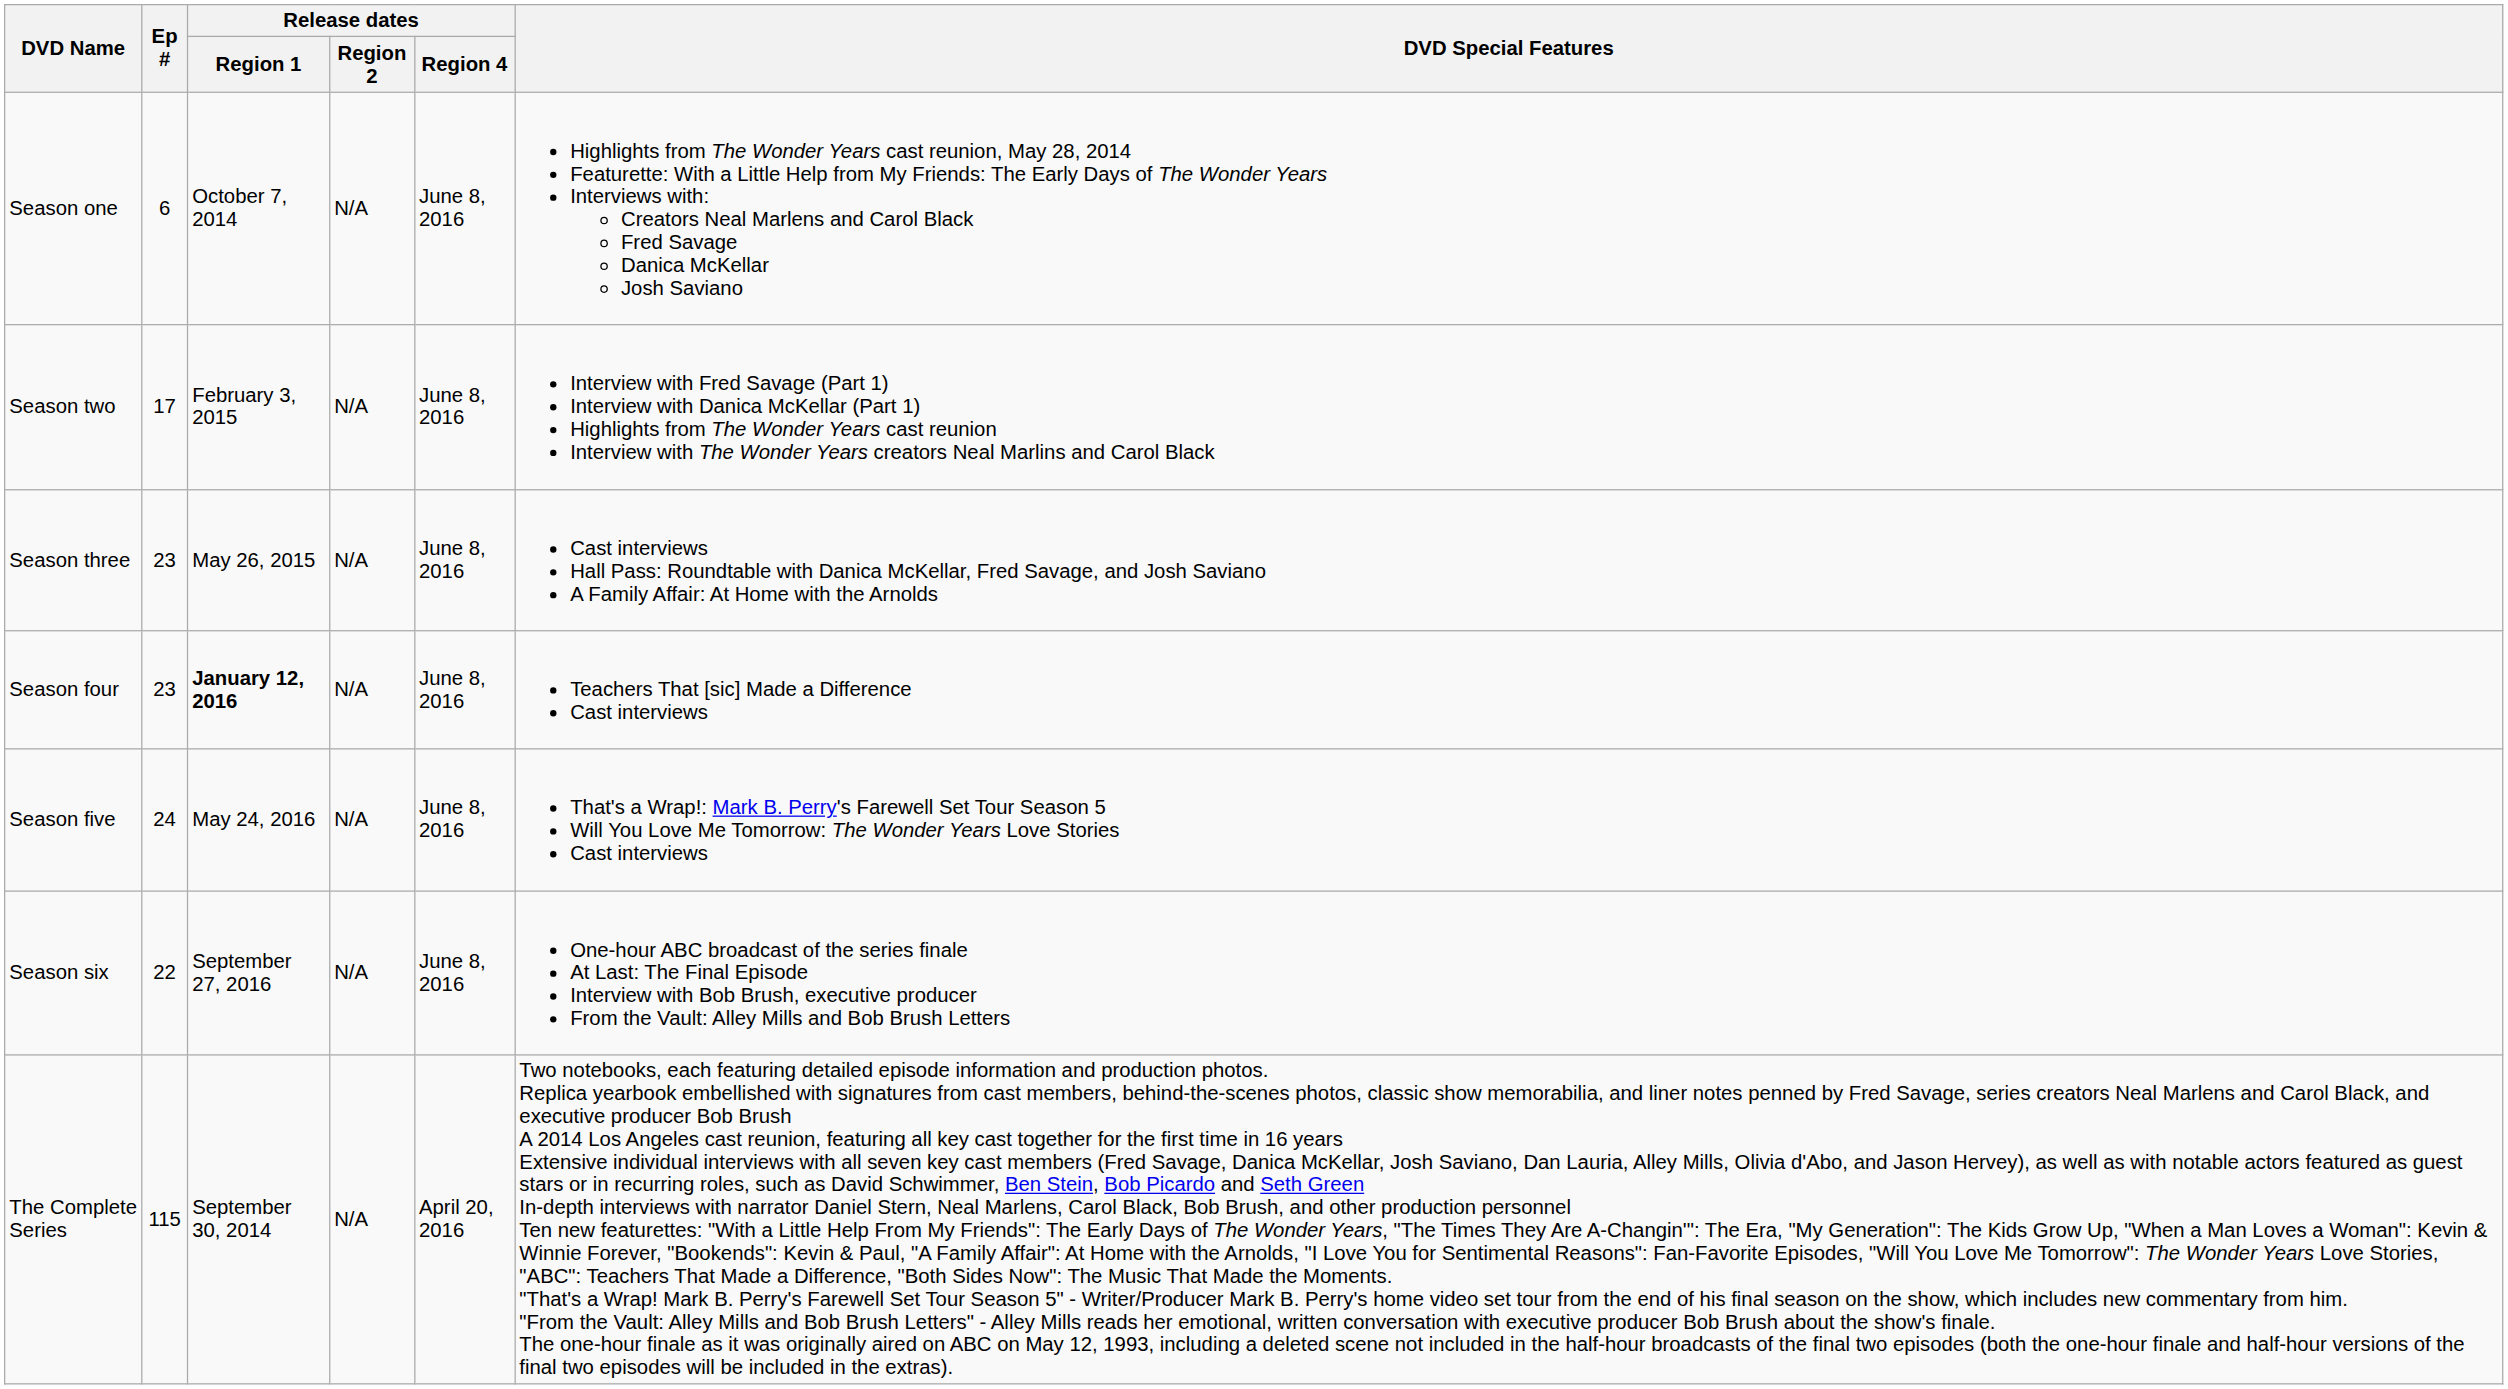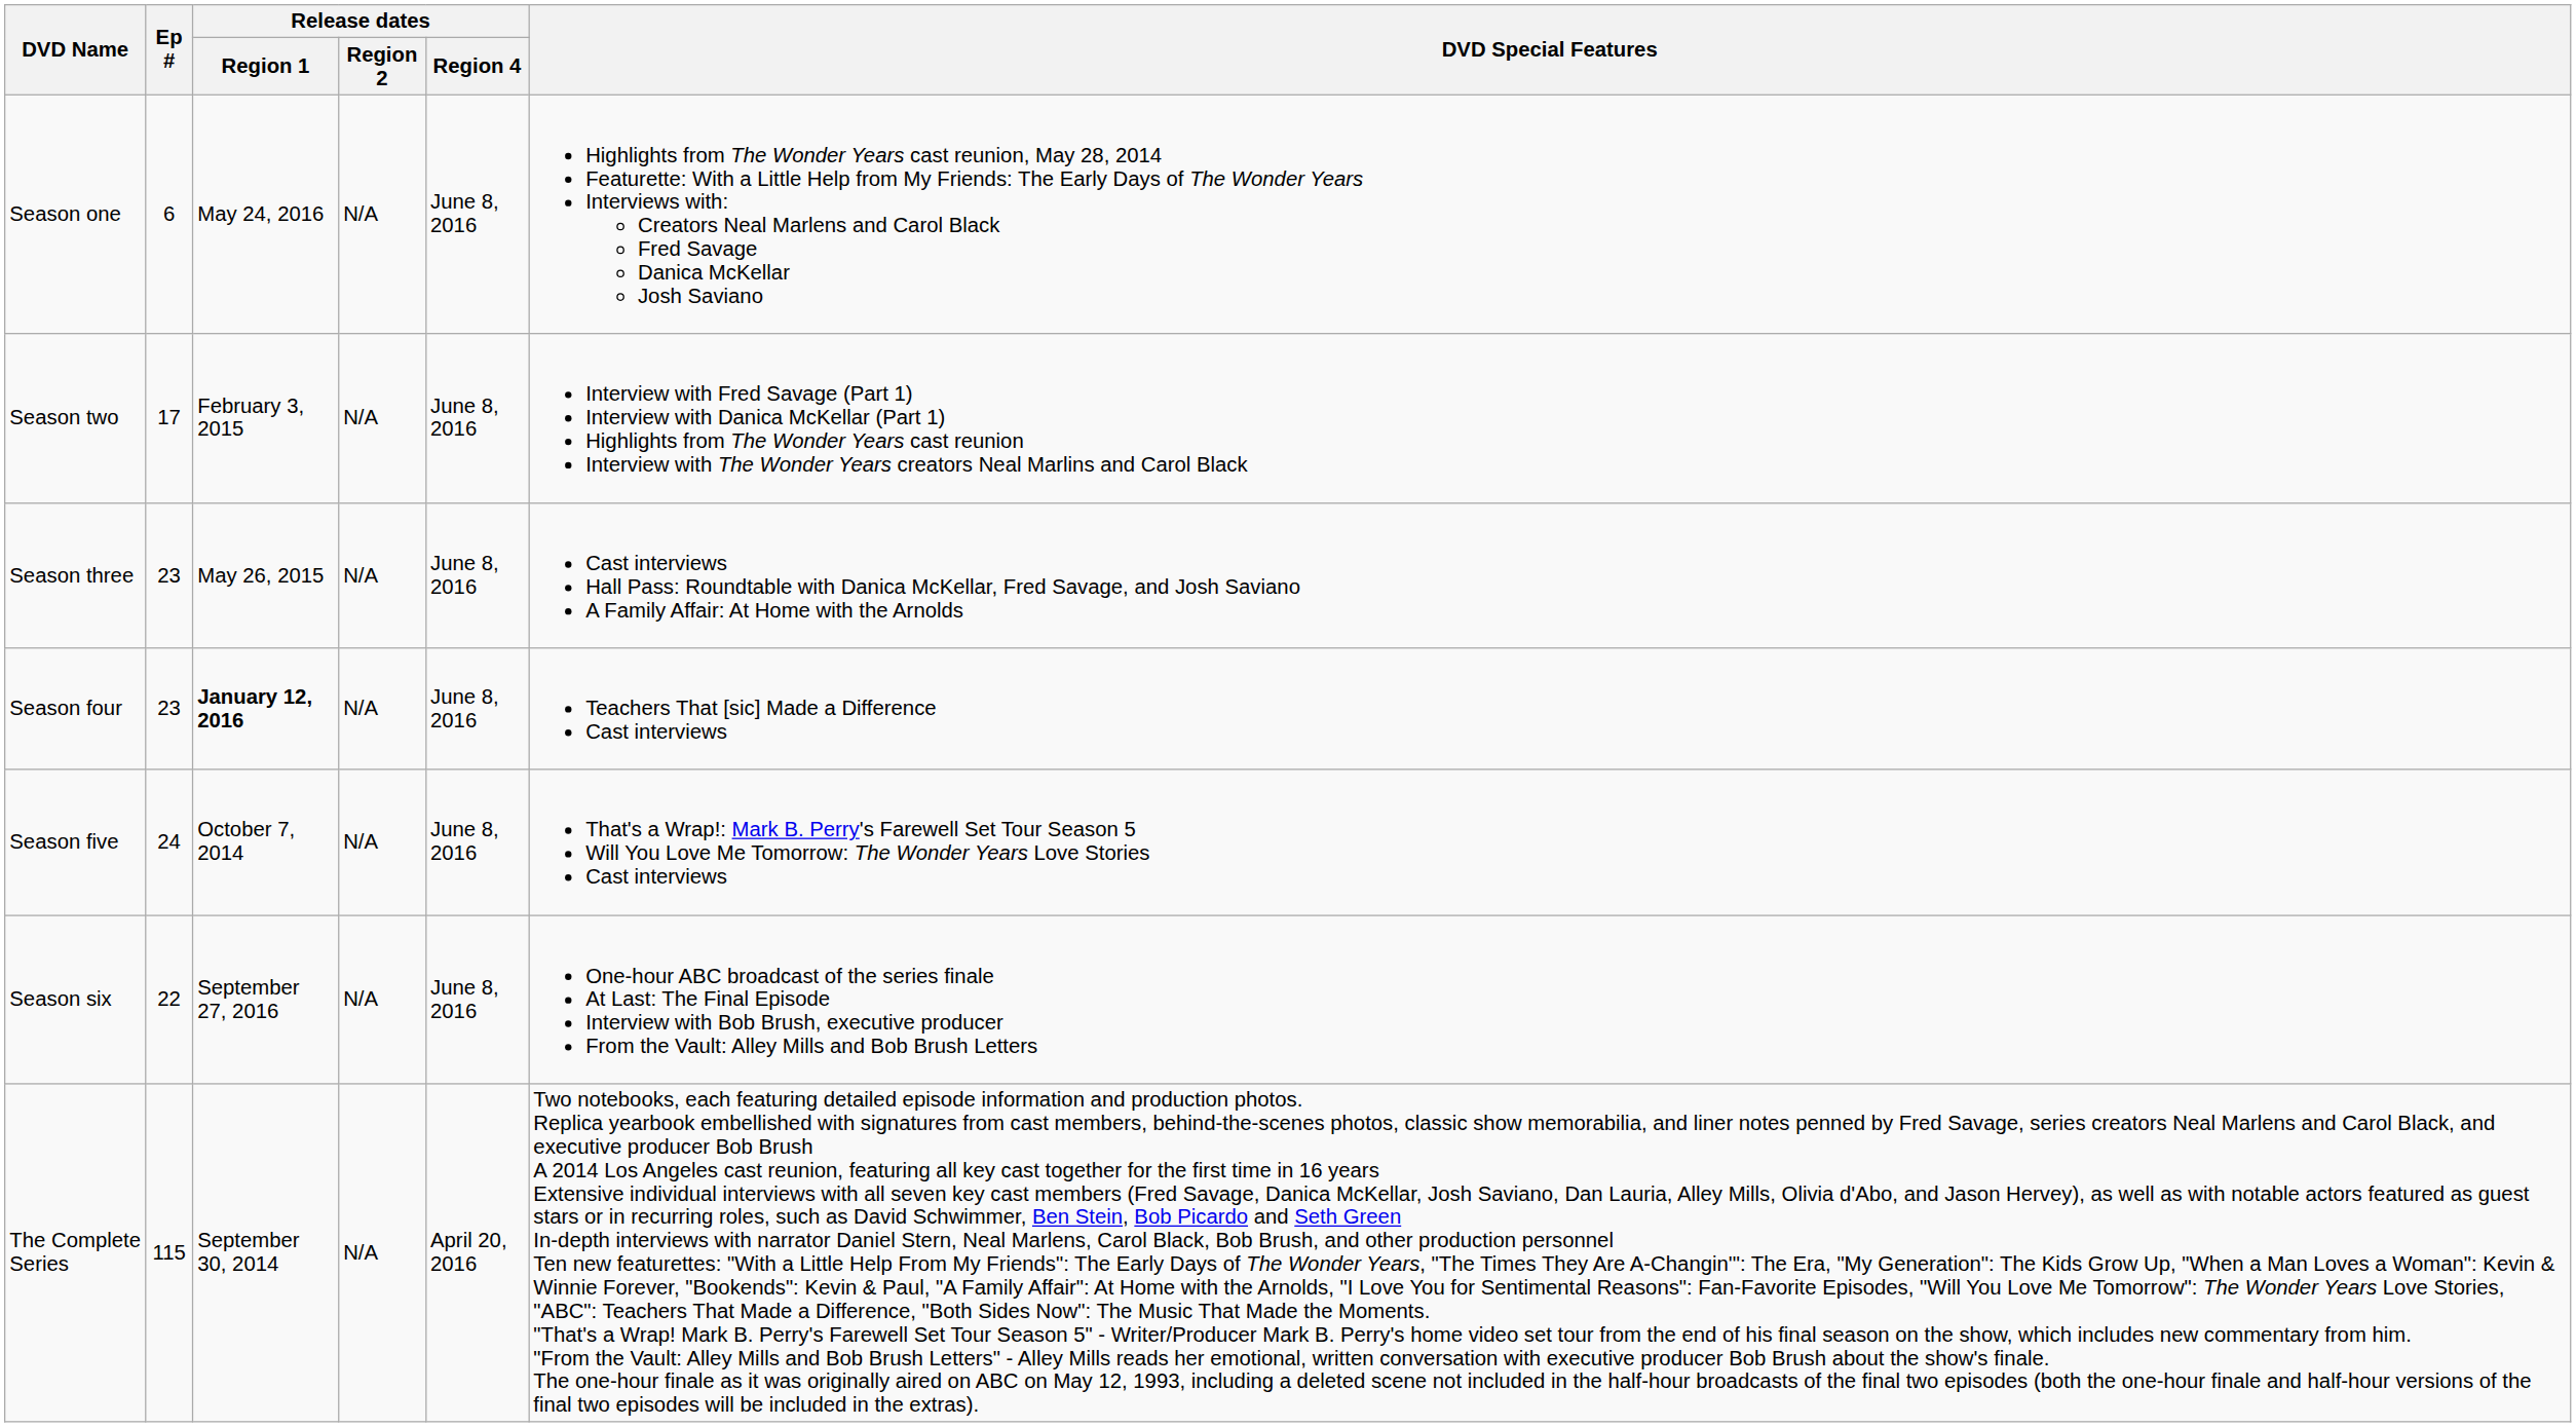 <table class="wikitable">
 <tr>
 <th rowspan="2">DVD Name</th>
 <th rowspan="2">Ep #</th>
 <th colspan="3">Release dates</th>
 <th rowspan="2">DVD Special Features</th>
 </tr>
 <tr>
 <th>Region 1</th>
 <th>Region 2</th>
 <th>Region 4</th>
 </tr>
 <tr>
 <td>Season one</td>
 <td style="text-align:center;">6</td>
-<td>October 7, 2014</td>
+<td>May 24, 2016</td>
 <td>N/A</td>
 <td>June 8, 2016</td>
 <td><br><ul><li>Highlights from <em>The Wonder Years</em> cast reunion, May 28, 2014</li><li>Featurette: With a Little Help from My Friends: The Early Days of <em>The Wonder Years</em></li><li>Interviews with:<ul><li>Creators Neal Marlens and Carol Black</li><li>Fred Savage</li><li>Danica McKellar</li><li>Josh Saviano</li></ul></li></ul></td>
 </tr>
 <tr>
 <td>Season two</td>
 <td style="text-align:center;">17</td>
 <td>February 3, 2015</td>
 <td>N/A</td>
 <td>June 8, 2016</td>
 <td><br><ul><li>Interview with Fred Savage (Part 1)</li><li>Interview with Danica McKellar (Part 1)</li><li>Highlights from <em>The Wonder Years</em> cast reunion</li><li>Interview with <em>The Wonder Years</em> creators Neal Marlins and Carol Black</li></ul></td>
 </tr>
 <tr>
 <td>Season three</td>
 <td style="text-align:center;">23</td>
 <td>May 26, 2015</td>
 <td>N/A</td>
 <td>June 8, 2016</td>
 <td><br><ul><li>Cast interviews</li><li>Hall Pass: Roundtable with Danica McKellar, Fred Savage, and Josh Saviano</li><li>A Family Affair: At Home with the Arnolds</li></ul></td>
 </tr>
 <tr>
 <td>Season four</td>
 <td style="text-align:center;">23</td>
 <td><strong>January 12, 2016</strong></td>
 <td>N/A</td>
 <td>June 8, 2016</td>
 <td><br><ul><li>Teachers That [sic] Made a Difference</li><li>Cast interviews</li></ul></td>
 </tr>
 <tr>
 <td>Season five</td>
 <td style="text-align:center;">24</td>
-<td>May 24, 2016</td>
+<td>October 7, 2014</td>
 <td>N/A</td>
 <td>June 8, 2016</td>
 <td><br><ul><li>That's a Wrap!: <a href='#'>Mark B. Perry</a>'s Farewell Set Tour Season 5</li><li>Will You Love Me Tomorrow: <em>The Wonder Years</em> Love Stories</li><li>Cast interviews</li></ul></td>
 </tr>
 <tr>
 <td>Season six</td>
 <td style="text-align:center;">22</td>
 <td>September 27, 2016</td>
 <td>N/A</td>
 <td>June 8, 2016</td>
 <td><br><ul><li>One-hour ABC broadcast of the series finale</li><li>At Last: The Final Episode</li><li>Interview with Bob Brush, executive producer</li><li>From the Vault: Alley Mills and Bob Brush Letters</li></ul></td>
 </tr>
 <tr>
 <td>The Complete Series</td>
 <td style="text-align:center;">115</td>
 <td>September 30, 2014</td>
 <td>N/A</td>
 <td>April 20, 2016</td>
 <td>Two notebooks, each featuring detailed episode information and production photos.<br>Replica yearbook embellished with signatures from cast members, behind-the-scenes photos, classic show memorabilia, and liner notes penned by Fred Savage, series creators Neal Marlens and Carol Black, and executive producer Bob Brush<br>A 2014 Los Angeles cast reunion, featuring all key cast together for the first time in 16 years<br>Extensive individual interviews with all seven key cast members (Fred Savage, Danica McKellar, Josh Saviano, Dan Lauria, Alley Mills, Olivia d'Abo, and Jason Hervey), as well as with notable actors featured as guest stars or in recurring roles, such as David Schwimmer, <a href='#'>Ben Stein</a>, <a href='#'>Bob Picardo</a> and <a href='#'>Seth Green</a><br>In-depth interviews with narrator Daniel Stern, Neal Marlens, Carol Black, Bob Brush, and other production personnel<br>Ten new featurettes: "With a Little Help From My Friends": The Early Days of <em>The Wonder Years</em>, "The Times They Are A-Changin'": The Era, "My Generation": The Kids Grow Up, "When a Man Loves a Woman": Kevin & Winnie Forever, "Bookends": Kevin & Paul, "A Family Affair": At Home with the Arnolds, "I Love You for Sentimental Reasons": Fan-Favorite Episodes, "Will You Love Me Tomorrow": <em>The Wonder Years</em> Love Stories, "ABC": Teachers That Made a Difference, "Both Sides Now": The Music That Made the Moments.<br>"That's a Wrap! Mark B. Perry's Farewell Set Tour Season 5" - Writer/Producer Mark B. Perry's home video set tour from the end of his final season on the show, which includes new commentary from him.<br>"From the Vault: Alley Mills and Bob Brush Letters" - Alley Mills reads her emotional, written conversation with executive producer Bob Brush about the show's finale.<br>The one-hour finale as it was originally aired on ABC on May 12, 1993, including a deleted scene not included in the half-hour broadcasts of the final two episodes (both the one-hour finale and half-hour versions of the final two episodes will be included in the extras).</td>
 </tr>
 </table>
